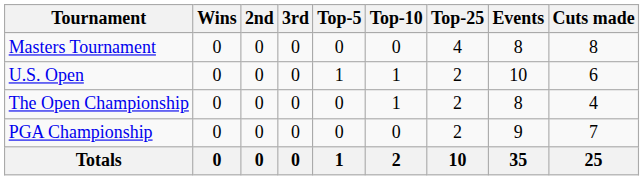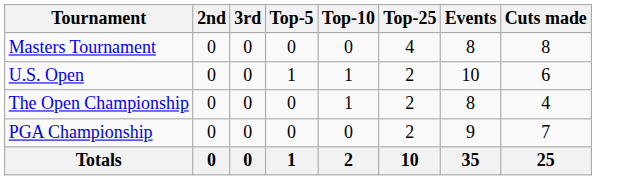 <table class=wikitable style=text-align:center>
 <tr>
 <th>Tournament</th>
-<th>Wins</th>
 <th>2nd</th>
 <th>3rd</th>
 <th>Top-5</th>
 <th>Top-10</th>
 <th>Top-25</th>
 <th>Events</th>
 <th>Cuts made</th>
 </tr>
 <tr>
 <td align=left><a href='#'>Masters Tournament</a></td>
 <td>0</td>
 <td>0</td>
 <td>0</td>
 <td>0</td>
-<td>0</td>
 <td>4</td>
 <td>8</td>
 <td>8</td>
 </tr>
 <tr>
 <td align=left><a href='#'>U.S. Open</a></td>
-<td>0</td>
 <td>0</td>
 <td>0</td>
 <td>1</td>
 <td>1</td>
 <td>2</td>
 <td>10</td>
 <td>6</td>
 </tr>
 <tr>
 <td align=left><a href='#'>The Open Championship</a></td>
-<td>0</td>
 <td>0</td>
 <td>0</td>
 <td>0</td>
 <td>1</td>
 <td>2</td>
 <td>8</td>
 <td>4</td>
 </tr>
 <tr>
 <td align=left><a href='#'>PGA Championship</a></td>
 <td>0</td>
 <td>0</td>
 <td>0</td>
 <td>0</td>
-<td>0</td>
 <td>2</td>
 <td>9</td>
 <td>7</td>
 </tr>
 <tr>
 <th>Totals</th>
-<th>0</th>
 <th>0</th>
 <th>0</th>
 <th>1</th>
 <th>2</th>
 <th>10</th>
 <th>35</th>
 <th>25</th>
 </tr>
 </table>
